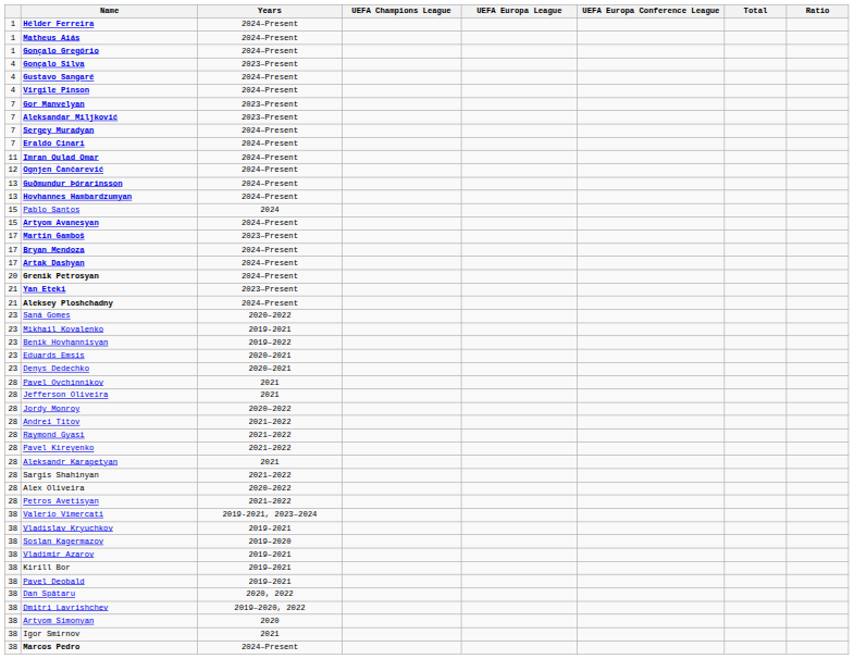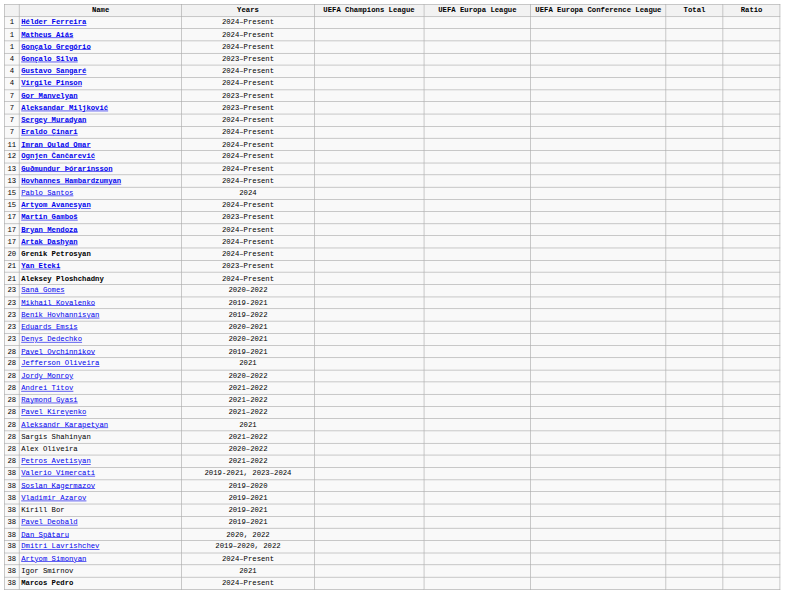 <table class="wikitable sortable"  style="text-align:center; font-size:90%; ">
 <tr>
 <th width=20px></th>
 <th width=300px>Name</th>
 <th width=250px>Years</th>
 <th width=200px>UEFA Champions League</th>
 <th width=200px>UEFA Europa League</th>
 <th width=250px>UEFA Europa Conference League</th>
 <th width=100px>Total</th>
 <th width=100px>Ratio</th>
 </tr>
 <tr>
 <td>1</td>
 <td align="left"> <strong><a href='#'>Hélder Ferreira</a></strong></td>
 <td>2024–Present</td>
 <td></td>
 <td></td>
 <td></td>
 <td></td>
 <td></td>
 </tr>
 <tr>
 <td>1</td>
 <td align="left"> <strong><a href='#'>Matheus Aiás</a></strong></td>
 <td>2024–Present</td>
 <td></td>
 <td></td>
 <td></td>
 <td></td>
 <td></td>
 </tr>
 <tr>
 <td>1</td>
 <td align="left"> <strong><a href='#'>Gonçalo Gregório</a></strong></td>
 <td>2024–Present</td>
 <td></td>
 <td></td>
 <td></td>
 <td></td>
 <td></td>
 </tr>
 <tr>
 <td>4</td>
 <td align="left"> <strong><a href='#'>Gonçalo Silva</a></strong></td>
 <td>2023–Present</td>
 <td></td>
 <td></td>
 <td></td>
 <td></td>
 <td></td>
 </tr>
 <tr>
 <td>4</td>
 <td align="left"> <strong><a href='#'>Gustavo Sangaré</a></strong></td>
 <td>2024–Present</td>
 <td></td>
 <td></td>
 <td></td>
 <td></td>
 <td></td>
 </tr>
 <tr>
 <td>4</td>
 <td align="left"> <strong><a href='#'>Virgile Pinson</a></strong></td>
 <td>2024–Present</td>
 <td></td>
 <td></td>
 <td></td>
 <td></td>
 <td></td>
 </tr>
 <tr>
 <td>7</td>
 <td align="left"> <strong><a href='#'>Gor Manvelyan</a></strong></td>
 <td>2023–Present</td>
 <td></td>
 <td></td>
 <td></td>
 <td></td>
 <td></td>
 </tr>
 <tr>
 <td>7</td>
 <td align="left"> <strong><a href='#'>Aleksandar Miljković</a></strong></td>
 <td>2023–Present</td>
 <td></td>
 <td></td>
 <td></td>
 <td></td>
 <td></td>
 </tr>
 <tr>
 <td>7</td>
 <td align="left"> <strong><a href='#'>Sergey Muradyan</a></strong></td>
 <td>2024–Present</td>
 <td></td>
 <td></td>
 <td></td>
 <td></td>
 <td></td>
 </tr>
 <tr>
 <td>7</td>
 <td align="left"> <strong><a href='#'>Eraldo Çinari</a></strong></td>
 <td>2024–Present</td>
 <td></td>
 <td></td>
 <td></td>
 <td></td>
 <td></td>
 </tr>
 <tr>
 <td>11</td>
 <td align="left"> <strong><a href='#'>Imran Oulad Omar</a></strong></td>
 <td>2024–Present</td>
 <td></td>
 <td></td>
 <td></td>
 <td></td>
 <td></td>
 </tr>
 <tr>
 <td>12</td>
 <td align="left"> <strong><a href='#'>Ognjen Čančarević</a></strong></td>
 <td>2024–Present</td>
 <td></td>
 <td></td>
 <td></td>
 <td></td>
 <td></td>
 </tr>
 <tr>
 <td>13</td>
 <td align="left"> <strong><a href='#'>Guðmundur Þórarinsson</a></strong></td>
 <td>2024–Present</td>
 <td></td>
 <td></td>
 <td></td>
 <td></td>
 <td></td>
 </tr>
 <tr>
 <td>13</td>
 <td align="left"> <strong><a href='#'>Hovhannes Hambardzumyan</a></strong></td>
 <td>2024–Present</td>
 <td></td>
 <td></td>
 <td></td>
 <td></td>
 <td></td>
 </tr>
 <tr>
 <td>15</td>
 <td align="left"> <a href='#'>Pablo Santos</a></td>
 <td>2024</td>
 <td></td>
 <td></td>
 <td></td>
 <td></td>
 <td></td>
 </tr>
 <tr>
 <td>15</td>
 <td align="left"> <strong><a href='#'>Artyom Avanesyan</a></strong></td>
 <td>2024–Present</td>
 <td></td>
 <td></td>
 <td></td>
 <td></td>
 <td></td>
 </tr>
 <tr>
 <td>17</td>
 <td align="left"> <strong><a href='#'>Martin Gamboš</a></strong></td>
 <td>2023–Present</td>
 <td></td>
 <td></td>
 <td></td>
 <td></td>
 <td></td>
 </tr>
 <tr>
 <td>17</td>
 <td align="left"> <strong><a href='#'>Bryan Mendoza</a></strong></td>
 <td>2024–Present</td>
 <td></td>
 <td></td>
 <td></td>
 <td></td>
 <td></td>
 </tr>
 <tr>
 <td>17</td>
 <td align="left"> <strong><a href='#'>Artak Dashyan</a></strong></td>
 <td>2024–Present</td>
 <td></td>
 <td></td>
 <td></td>
 <td></td>
 <td></td>
 </tr>
 <tr>
 <td>20</td>
 <td align="left"> <strong>Grenik Petrosyan</strong></td>
 <td>2024–Present</td>
 <td></td>
 <td></td>
 <td></td>
 <td></td>
 <td></td>
 </tr>
 <tr>
 <td>21</td>
 <td align="left"> <strong><a href='#'>Yan Eteki</a></strong></td>
 <td>2023–Present</td>
 <td></td>
 <td></td>
 <td></td>
 <td></td>
 <td></td>
 </tr>
 <tr>
 <td>21</td>
 <td align="left"> <strong>Aleksey Ploshchadny</strong></td>
 <td>2024–Present</td>
 <td></td>
 <td></td>
 <td></td>
 <td></td>
 <td></td>
 </tr>
 <tr>
 <td>23</td>
 <td align="left"> <a href='#'>Saná Gomes</a></td>
 <td>2020–2022</td>
 <td></td>
 <td></td>
 <td></td>
 <td></td>
 <td></td>
 </tr>
 <tr>
 <td>23</td>
 <td align="left"> <a href='#'>Mikhail Kovalenko</a></td>
 <td>2019-2021</td>
 <td></td>
 <td></td>
 <td></td>
 <td></td>
 <td></td>
 </tr>
 <tr>
 <td>23</td>
 <td align="left"> <a href='#'>Benik Hovhannisyan</a></td>
 <td>2019–2022</td>
 <td></td>
 <td></td>
 <td></td>
 <td></td>
 <td></td>
 </tr>
 <tr>
 <td>23</td>
 <td align="left"> <a href='#'>Eduards Emsis</a></td>
 <td>2020–2021</td>
 <td></td>
 <td></td>
 <td></td>
 <td></td>
 <td></td>
 </tr>
 <tr>
 <td>23</td>
 <td align="left"> <a href='#'>Denys Dedechko</a></td>
 <td>2020–2021</td>
 <td></td>
 <td></td>
 <td></td>
 <td></td>
 <td></td>
 </tr>
 <tr>
 <td>28</td>
 <td align="left"> <a href='#'>Pavel Ovchinnikov</a></td>
-<td>2021</td>
+<td>2019–2021</td>
 <td></td>
 <td></td>
 <td></td>
 <td></td>
 <td></td>
 </tr>
 <tr>
 <td>28</td>
 <td align="left"> <a href='#'>Jefferson Oliveira</a></td>
 <td>2021</td>
 <td></td>
 <td></td>
 <td></td>
 <td></td>
 <td></td>
 </tr>
 <tr>
 <td>28</td>
 <td align="left"> <a href='#'>Jordy Monroy</a></td>
 <td>2020–2022</td>
 <td></td>
 <td></td>
 <td></td>
 <td></td>
 <td></td>
 </tr>
 <tr>
 <td>28</td>
 <td align="left"> <a href='#'>Andrei Titov</a></td>
 <td>2021–2022</td>
 <td></td>
 <td></td>
 <td></td>
 <td></td>
 <td></td>
 </tr>
 <tr>
 <td>28</td>
 <td align="left"> <a href='#'>Raymond Gyasi</a></td>
 <td>2021–2022</td>
 <td></td>
 <td></td>
 <td></td>
 <td></td>
 <td></td>
 </tr>
 <tr>
 <td>28</td>
 <td align="left"> <a href='#'>Pavel Kireyenko</a></td>
 <td>2021–2022</td>
 <td></td>
 <td></td>
 <td></td>
 <td></td>
 <td></td>
 </tr>
 <tr>
 <td>28</td>
 <td align="left"> <a href='#'>Aleksandr Karapetyan</a></td>
 <td>2021</td>
 <td></td>
 <td></td>
 <td></td>
 <td></td>
 <td></td>
 </tr>
 <tr>
 <td>28</td>
 <td align="left"> Sargis Shahinyan</td>
 <td>2021–2022</td>
 <td></td>
 <td></td>
 <td></td>
 <td></td>
 <td></td>
 </tr>
 <tr>
 <td>28</td>
 <td align="left"> Alex Oliveira</td>
 <td>2020–2022</td>
 <td></td>
 <td></td>
 <td></td>
 <td></td>
 <td></td>
 </tr>
 <tr>
 <td>28</td>
 <td align="left"> <a href='#'>Petros Avetisyan</a></td>
 <td>2021–2022</td>
 <td></td>
 <td></td>
 <td></td>
 <td></td>
 <td></td>
 </tr>
 <tr>
 <td>38</td>
 <td align="left"> <a href='#'>Valerio Vimercati</a></td>
 <td>2019-2021, 2023–2024</td>
 <td></td>
 <td></td>
 <td></td>
 <td></td>
 <td></td>
 </tr>
 <tr>
 <td>38</td>
-<td align="left"> <a href='#'>Vladislav Kryuchkov</a></td>
-<td>2019-2021</td>
-<td></td>
-<td></td>
-<td></td>
-<td></td>
-<td></td>
-</tr>
-<tr>
-<td>38</td>
 <td align="left"> <a href='#'>Soslan Kagermazov</a></td>
 <td>2019–2020</td>
 <td></td>
 <td></td>
 <td></td>
 <td></td>
 <td></td>
 </tr>
 <tr>
 <td>38</td>
 <td align="left"> <a href='#'>Vladimir Azarov</a></td>
 <td>2019–2021</td>
 <td></td>
 <td></td>
 <td></td>
 <td></td>
 <td></td>
 </tr>
 <tr>
 <td>38</td>
 <td align="left"> Kirill Bor</td>
 <td>2019–2021</td>
 <td></td>
 <td></td>
 <td></td>
 <td></td>
 <td></td>
 </tr>
 <tr>
 <td>38</td>
 <td align="left"> <a href='#'>Pavel Deobald</a></td>
 <td>2019–2021</td>
 <td></td>
 <td></td>
 <td></td>
 <td></td>
 <td></td>
 </tr>
 <tr>
 <td>38</td>
 <td align="left"> <a href='#'>Dan Spătaru</a></td>
 <td>2020, 2022</td>
 <td></td>
 <td></td>
 <td></td>
 <td></td>
 <td></td>
 </tr>
 <tr>
 <td>38</td>
 <td align="left"> <a href='#'>Dmitri Lavrishchev</a></td>
 <td>2019–2020, 2022</td>
 <td></td>
 <td></td>
 <td></td>
 <td></td>
 <td></td>
 </tr>
 <tr>
 <td>38</td>
 <td align="left"> <a href='#'>Artyom Simonyan</a></td>
-<td>2020</td>
+<td>2024–Present</td>
 <td></td>
 <td></td>
 <td></td>
 <td></td>
 <td></td>
 </tr>
 <tr>
 <td>38</td>
 <td align="left"> Igor Smirnov</td>
 <td>2021</td>
 <td></td>
 <td></td>
 <td></td>
 <td></td>
 <td></td>
 </tr>
 <tr>
 <td>38</td>
 <td align="left"> <strong>Marcos Pedro</strong></td>
 <td>2024–Present</td>
 <td></td>
 <td></td>
 <td></td>
 <td></td>
 <td></td>
 </tr>
 </table>
